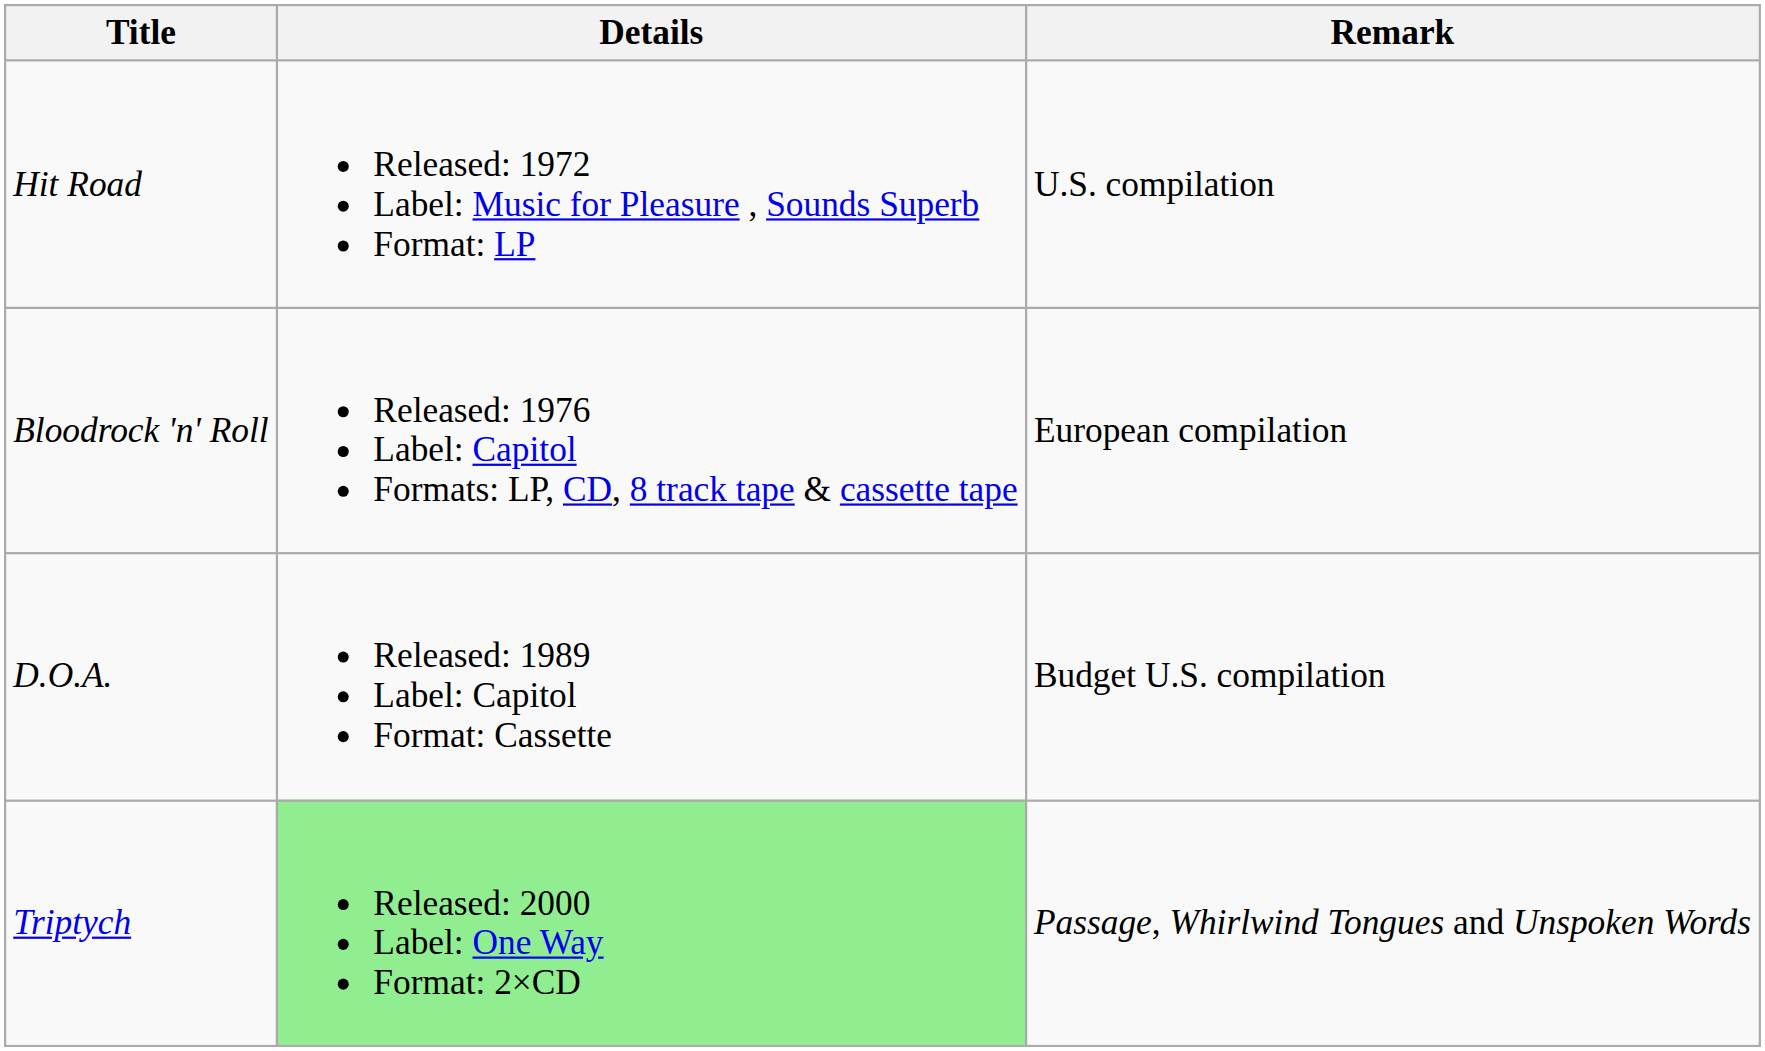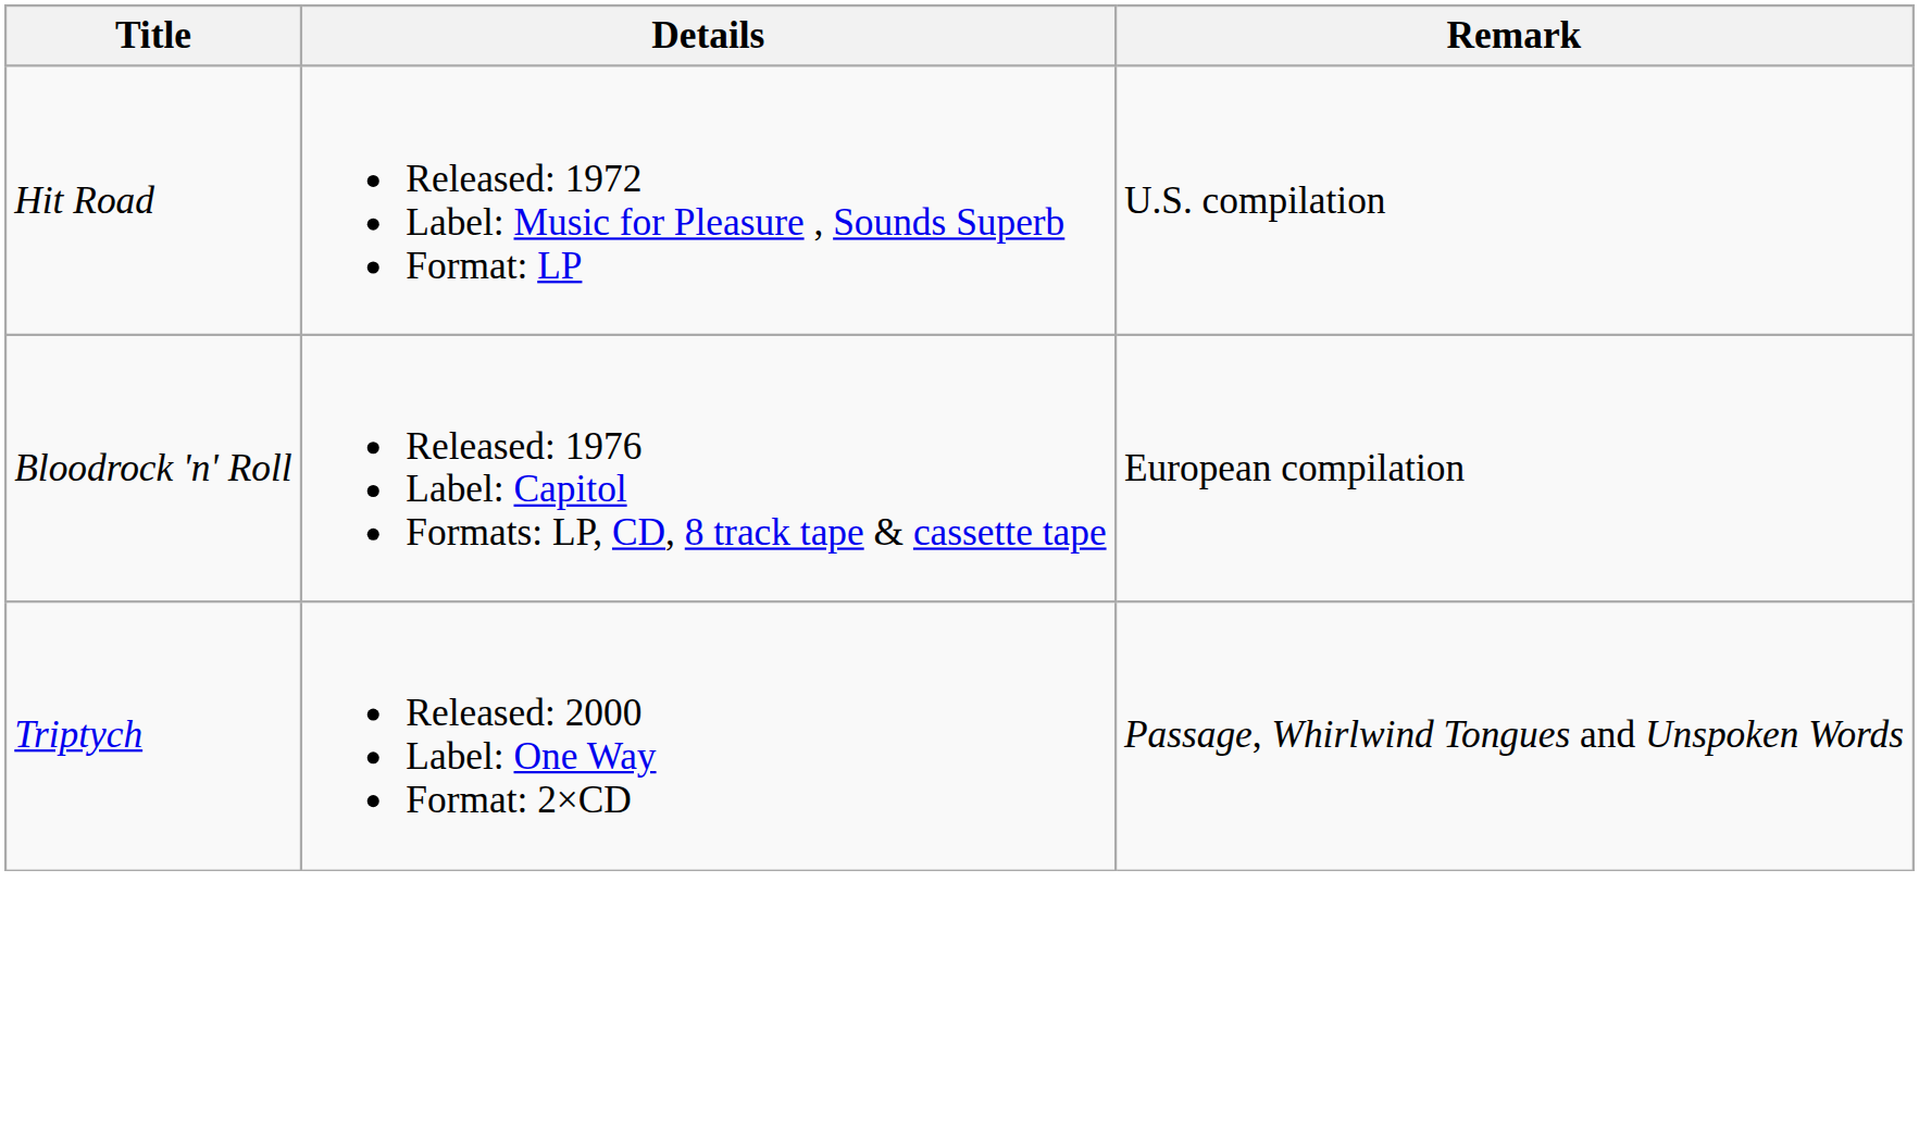 <table class="wikitable">
 <tr>
 <th>Title</th>
 <th>Details</th>
 <th>Remark</th>
 </tr>
 <tr>
 <td><em>Hit Road</em></td>
 <td><br><ul><li>Released: 1972</li><li>Label: <a href='#'>Music for Pleasure</a> , <a href='#'>Sounds Superb</a> </li><li>Format: <a href='#'>LP</a></li></ul></td>
 <td>U.S. compilation</td>
 </tr>
 <tr>
 <td><em>Bloodrock 'n' Roll</em></td>
 <td><br><ul><li>Released: 1976</li><li>Label: <a href='#'>Capitol</a></li><li>Formats: LP, <a href='#'>CD</a>, <a href='#'>8 track tape</a> & <a href='#'>cassette tape</a> </li></ul></td>
 <td>European compilation</td>
 </tr>
 <tr>
-<td><em>D.O.A.</em></td>
-<td><br><ul><li>Released: 1989</li><li>Label: Capitol</li><li>Format: Cassette</li></ul></td>
-<td>Budget U.S. compilation</td>
-</tr>
-<tr>
 <td><em><a href='#'>Triptych</a></em></td>
-<td style="background: lightgreen;"><br><ul><li>Released: 2000</li><li>Label: <a href='#'>One Way</a></li><li>Format: 2×CD</li></ul></td>
+<td><br><ul><li>Released: 2000</li><li>Label: <a href='#'>One Way</a></li><li>Format: 2×CD</li></ul></td>
 <td><em>Passage</em>, <em>Whirlwind Tongues</em> and <em>Unspoken Words</em></td>
 </tr>
 </table>
